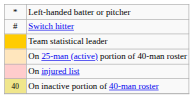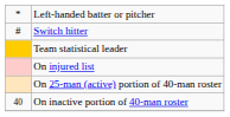 <table class="wikitable" border="1" style="font-size:88%;">
 <tr>
 <td align=center>*</td>
 <td>Left-handed batter or pitcher</td>
 </tr>
 <tr>
 <td align=center>#</td>
 <td><a href='#'>Switch hitter</a></td>
 </tr>
 <tr>
 <td style="background:#fc0; border:1px solid #aaa; width:2em;"></td>
 <td>Team statistical leader</td>
 </tr>
 <tr>
+<td align=left style="background:#FFCCCC; border:1px solid #aaa; width:2em;"></td>
+<td>On <a href='#'>injured list</a></td>
+</tr>
+<tr>
 <td align=left style="background:#FFE6BD; border:1px solid #aaa; width:2em;"></td>
 <td>On <a href='#'>25-man (active)</a> portion of 40-man roster</td>
 </tr>
 <tr>
-<td align=left style="background:#FFCCCC; border:1px solid #aaa; width:2em;"></td>
-<td>On <a href='#'>injured list</a></td>
-</tr>
-<tr>
-<td align=center style="background: khaki;"><small>40</small></td>
+<td align=center><small>40</small></td>
 <td>On inactive portion of <a href='#'>40-man roster</a></td>
 </tr>
 <tr>
 </tr>
 </table>
